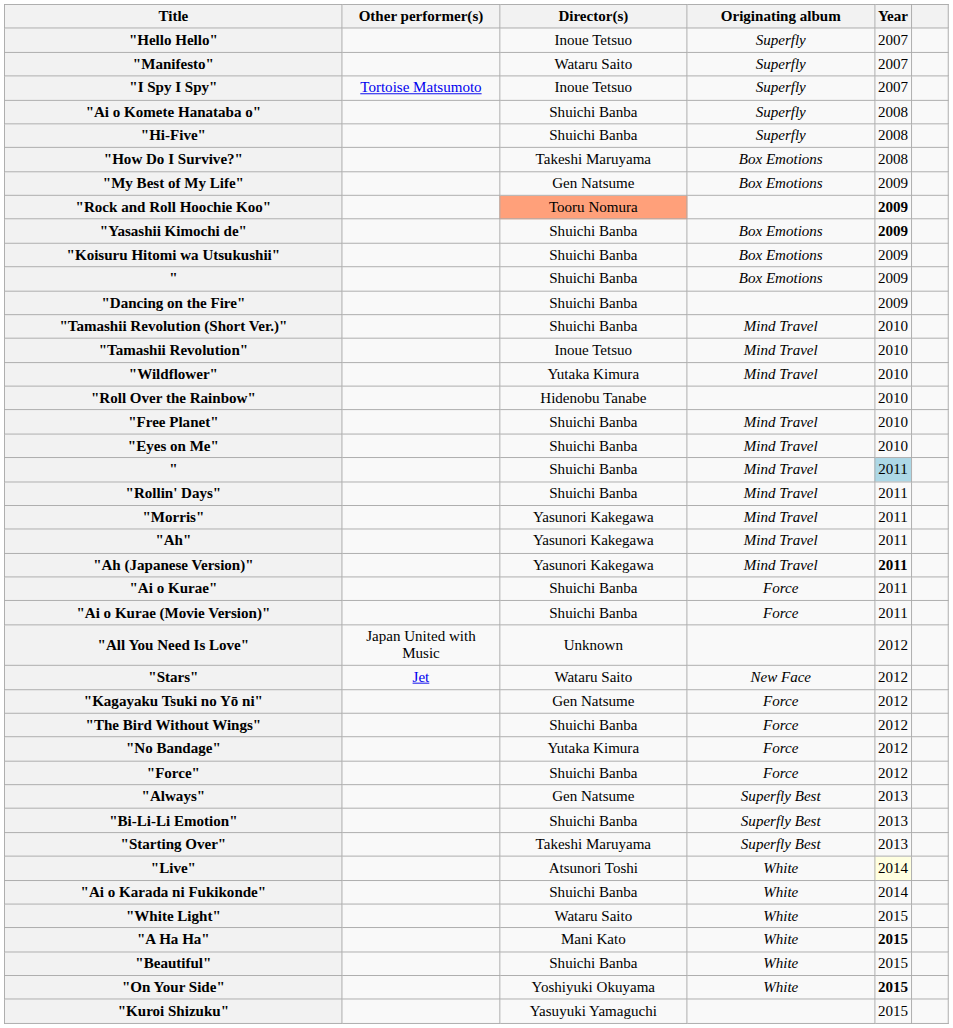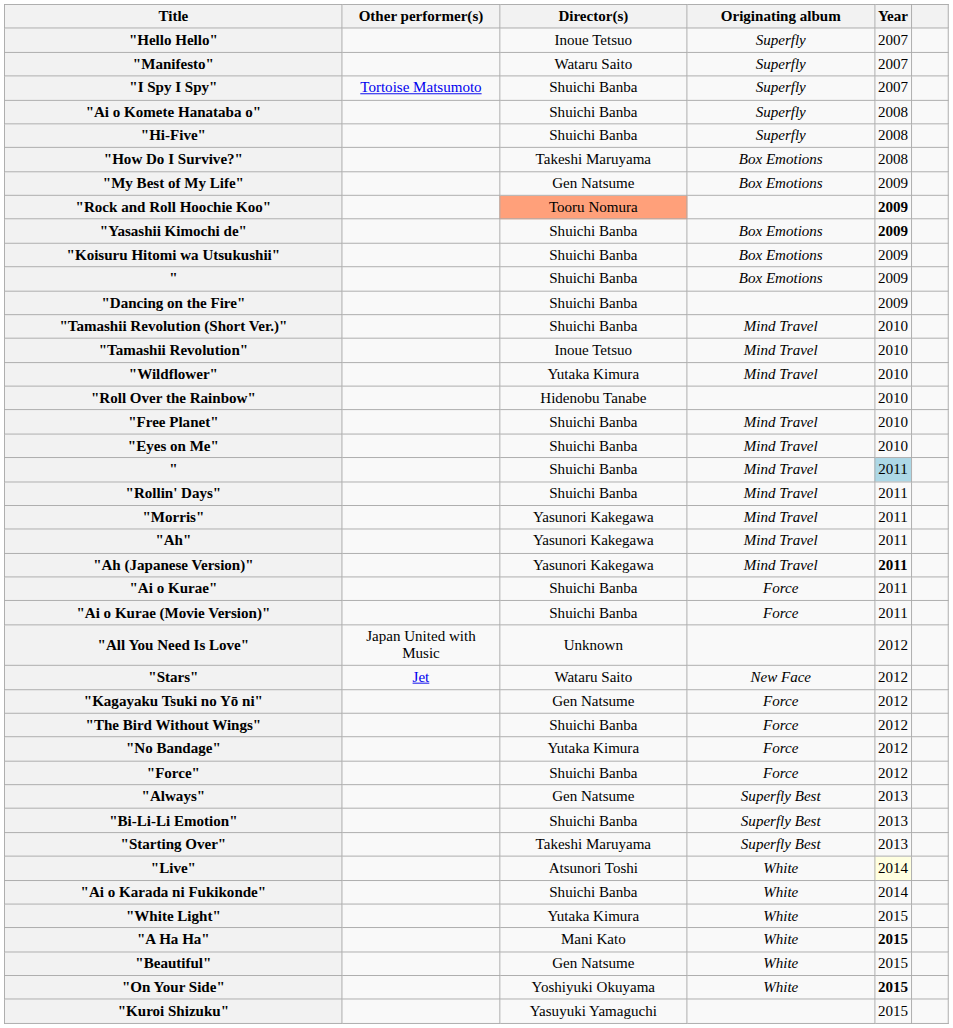 <table class="wikitable sortable plainrowheaders" style="text-align: center;">
 <tr>
 <th scope="col" style="width: 22em;">Title</th>
 <th scope="col" style="width: 10em;">Other performer(s)</th>
 <th scope="col" style="width: 12em;" class="unsortable">Director(s)</th>
 <th scope="col" style="width: 12em;">Originating album</th>
 <th scope="col" style="width: 2em;">Year</th>
 <th scope="col" style="width: 2em;" class="unsortable"></th>
 </tr>
 <tr>
 <th scope="row">"Hello Hello"</th>
 <td></td>
 <td>Inoue Tetsuo</td>
 <td><em>Superfly</em></td>
 <td>2007</td>
 <td></td>
 </tr>
 <tr>
 <th scope="row">"Manifesto"</th>
 <td></td>
 <td>Wataru Saito</td>
 <td><em>Superfly</em></td>
 <td>2007</td>
 <td></td>
 </tr>
 <tr>
 <th scope="row">"I Spy I Spy"</th>
 <td><a href='#'>Tortoise Matsumoto</a></td>
-<td>Inoue Tetsuo</td>
+<td>Shuichi Banba</td>
 <td><em>Superfly</em></td>
 <td>2007</td>
 <td></td>
 </tr>
 <tr>
 <th scope="row">"Ai o Komete Hanataba o"</th>
 <td></td>
 <td>Shuichi Banba</td>
 <td><em>Superfly</em></td>
 <td>2008</td>
 <td></td>
 </tr>
 <tr>
 <th scope="row">"Hi-Five"</th>
 <td></td>
 <td>Shuichi Banba</td>
 <td><em>Superfly</em></td>
 <td>2008</td>
 <td></td>
 </tr>
 <tr>
 <th scope="row">"How Do I Survive?"</th>
 <td></td>
 <td>Takeshi Maruyama</td>
 <td><em>Box Emotions</em></td>
 <td>2008</td>
 <td></td>
 </tr>
 <tr>
 <th scope="row">"My Best of My Life"</th>
 <td></td>
 <td>Gen Natsume</td>
 <td><em>Box Emotions</em></td>
 <td>2009</td>
 <td></td>
 </tr>
 <tr>
 <th scope="row">"Rock and Roll Hoochie Koo"</th>
 <td></td>
 <td style="background: lightsalmon;">Tooru Nomura</td>
 <td></td>
 <td><strong>2009</strong></td>
 <td></td>
 </tr>
 <tr>
 <th scope="row">"Yasashii Kimochi de"</th>
 <td></td>
 <td>Shuichi Banba</td>
 <td><em>Box Emotions</em></td>
 <td><strong>2009</strong></td>
 <td></td>
 </tr>
 <tr>
 <th scope="row">"Koisuru Hitomi wa Utsukushii"</th>
 <td></td>
 <td>Shuichi Banba</td>
 <td><em>Box Emotions</em></td>
 <td>2009</td>
 <td></td>
 </tr>
 <tr>
 <th scope="row">"</th>
 <td></td>
 <td>Shuichi Banba</td>
 <td><em>Box Emotions</em></td>
 <td>2009</td>
 <td></td>
 </tr>
 <tr>
 <th scope="row">"Dancing on the Fire"</th>
 <td></td>
 <td>Shuichi Banba</td>
 <td></td>
 <td>2009</td>
 <td></td>
 </tr>
 <tr>
 <th scope="row">"Tamashii Revolution (Short Ver.)"</th>
 <td></td>
 <td>Shuichi Banba</td>
 <td><em>Mind Travel</em></td>
 <td>2010</td>
 <td></td>
 </tr>
 <tr>
 <th scope="row">"Tamashii Revolution"</th>
 <td></td>
 <td>Inoue Tetsuo</td>
 <td><em>Mind Travel</em></td>
 <td>2010</td>
 <td></td>
 </tr>
 <tr>
 <th scope="row">"Wildflower"</th>
 <td></td>
 <td>Yutaka Kimura</td>
 <td><em>Mind Travel</em></td>
 <td>2010</td>
 <td></td>
 </tr>
 <tr>
 <th scope="row">"Roll Over the Rainbow"</th>
 <td></td>
 <td>Hidenobu Tanabe</td>
 <td></td>
 <td>2010</td>
 <td></td>
 </tr>
 <tr>
 <th scope="row">"Free Planet"</th>
 <td></td>
 <td>Shuichi Banba</td>
 <td><em>Mind Travel</em></td>
 <td>2010</td>
 <td></td>
 </tr>
 <tr>
 <th scope="row">"Eyes on Me"</th>
 <td></td>
 <td>Shuichi Banba</td>
 <td><em>Mind Travel</em></td>
 <td>2010</td>
 <td></td>
 </tr>
 <tr>
 <th scope="row">"</th>
 <td></td>
 <td>Shuichi Banba</td>
 <td><em>Mind Travel</em></td>
 <td style="background: lightblue;">2011</td>
 <td></td>
 </tr>
 <tr>
 <th scope="row">"Rollin' Days"</th>
 <td></td>
 <td>Shuichi Banba</td>
 <td><em>Mind Travel</em></td>
 <td>2011</td>
 <td></td>
 </tr>
 <tr>
 <th scope="row">"Morris"</th>
 <td></td>
 <td>Yasunori Kakegawa</td>
 <td><em>Mind Travel</em></td>
 <td>2011</td>
 <td></td>
 </tr>
 <tr>
 <th scope="row">"Ah"</th>
 <td></td>
 <td>Yasunori Kakegawa</td>
 <td><em>Mind Travel</em></td>
 <td>2011</td>
 <td></td>
 </tr>
 <tr>
 <th scope="row">"Ah (Japanese Version)"</th>
 <td></td>
 <td>Yasunori Kakegawa</td>
 <td><em>Mind Travel</em></td>
 <td><strong>2011</strong></td>
 <td></td>
 </tr>
 <tr>
 <th scope="row">"Ai o Kurae"</th>
 <td></td>
 <td>Shuichi Banba</td>
 <td><em>Force</em></td>
 <td>2011</td>
 <td></td>
 </tr>
 <tr>
 <th scope="row">"Ai o Kurae (Movie Version)"</th>
 <td></td>
 <td>Shuichi Banba</td>
 <td><em>Force</em></td>
 <td>2011</td>
 <td></td>
 </tr>
 <tr>
 <th scope="row">"All You Need Is Love"</th>
 <td>Japan United with Music</td>
 <td>Unknown</td>
 <td></td>
 <td>2012</td>
 <td></td>
 </tr>
 <tr>
 <th scope="row">"Stars"</th>
 <td><a href='#'>Jet</a></td>
 <td>Wataru Saito</td>
 <td><em>New Face</em></td>
 <td>2012</td>
 <td></td>
 </tr>
 <tr>
 <th scope="row">"Kagayaku Tsuki no Yō ni"</th>
 <td></td>
 <td>Gen Natsume</td>
 <td><em>Force</em></td>
 <td>2012</td>
 <td></td>
 </tr>
 <tr>
 <th scope="row">"The Bird Without Wings"</th>
 <td></td>
 <td>Shuichi Banba</td>
 <td><em>Force</em></td>
 <td>2012</td>
 <td></td>
 </tr>
 <tr>
 <th scope="row">"No Bandage"</th>
 <td></td>
 <td>Yutaka Kimura</td>
 <td><em>Force</em></td>
 <td>2012</td>
 <td></td>
 </tr>
 <tr>
 <th scope="row">"Force"</th>
 <td></td>
 <td>Shuichi Banba</td>
 <td><em>Force</em></td>
 <td>2012</td>
 <td></td>
 </tr>
 <tr>
 <th scope="row">"Always"</th>
 <td></td>
 <td>Gen Natsume</td>
 <td><em>Superfly Best</em></td>
 <td>2013</td>
 <td></td>
 </tr>
 <tr>
 <th scope="row">"Bi-Li-Li Emotion"</th>
 <td></td>
 <td>Shuichi Banba</td>
 <td><em>Superfly Best</em></td>
 <td>2013</td>
 <td></td>
 </tr>
 <tr>
 <th scope="row">"Starting Over"</th>
 <td></td>
 <td>Takeshi Maruyama</td>
 <td><em>Superfly Best</em></td>
 <td>2013</td>
 <td></td>
 </tr>
 <tr>
 <th scope="row">"Live"</th>
 <td></td>
 <td>Atsunori Toshi</td>
 <td><em>White</em></td>
 <td style="background: lightyellow;">2014</td>
 <td></td>
 </tr>
 <tr>
 <th scope="row">"Ai o Karada ni Fukikonde"</th>
 <td></td>
 <td>Shuichi Banba</td>
 <td><em>White</em></td>
 <td>2014</td>
 <td></td>
 </tr>
 <tr>
 <th scope="row">"White Light"</th>
 <td></td>
-<td>Wataru Saito</td>
+<td>Yutaka Kimura</td>
 <td><em>White</em></td>
 <td>2015</td>
 <td></td>
 </tr>
 <tr>
 <th scope="row">"A Ha Ha"</th>
 <td></td>
 <td>Mani Kato</td>
 <td><em>White</em></td>
 <td><strong>2015</strong></td>
 <td></td>
 </tr>
 <tr>
 <th scope="row">"Beautiful"</th>
 <td></td>
-<td>Shuichi Banba</td>
+<td>Gen Natsume</td>
 <td><em>White</em></td>
 <td>2015</td>
 <td></td>
 </tr>
 <tr>
 <th scope="row">"On Your Side"</th>
 <td></td>
 <td>Yoshiyuki Okuyama</td>
 <td><em>White</em></td>
 <td><strong>2015</strong></td>
 <td></td>
 </tr>
 <tr>
 <th scope="row">"Kuroi Shizuku"</th>
 <td></td>
 <td>Yasuyuki Yamaguchi</td>
 <td></td>
 <td>2015</td>
 <td></td>
 </tr>
 </table>
